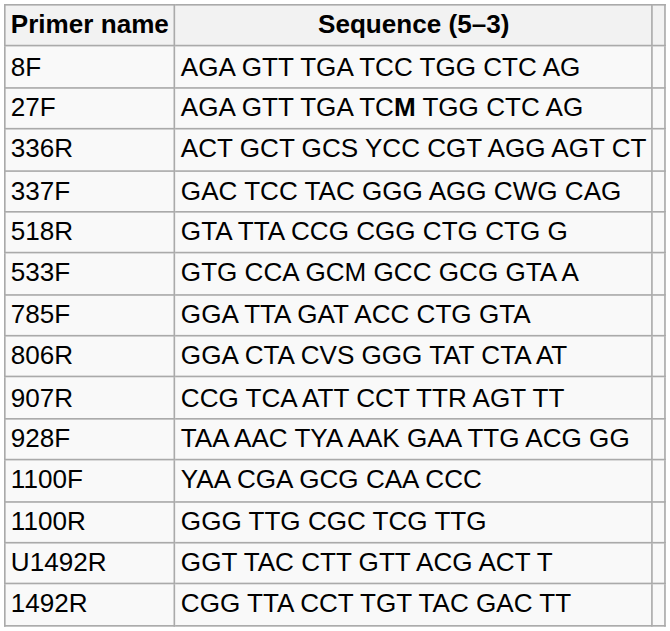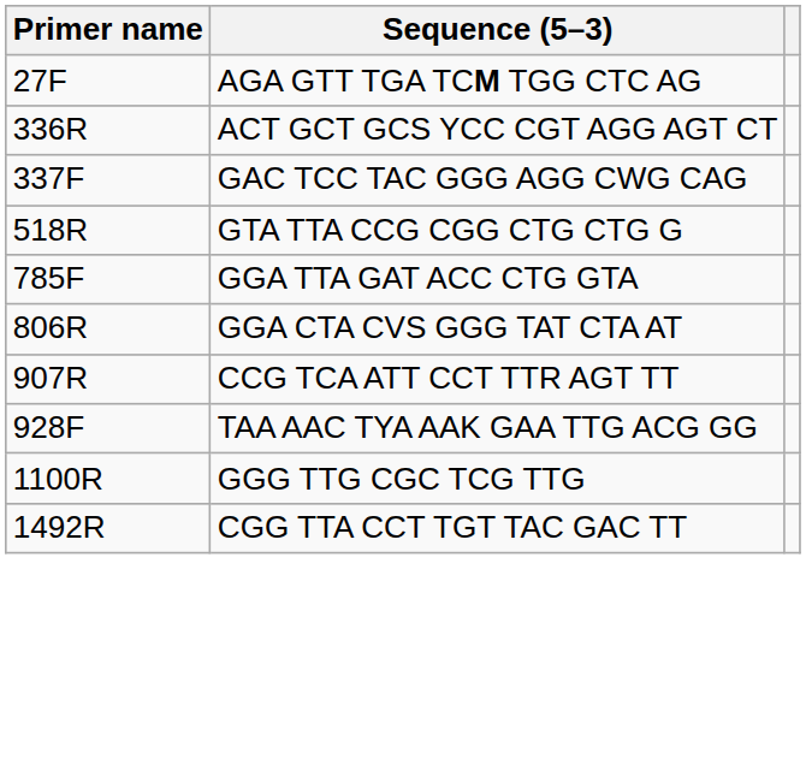 <table class="wikitable">
 <tr>
 <th>Primer name</th>
 <th>Sequence (5–3)</th>
 <th></th>
-</tr>
-<tr>
-<td>8F</td>
-<td>AGA GTT TGA TCC TGG CTC AG</td>
-<td></td>
 </tr>
 <tr>
 <td>27F</td>
 <td>AGA GTT TGA TC<strong>M</strong> TGG CTC AG</td>
 <td></td>
 </tr>
 <tr>
 <td>336R</td>
 <td>ACT GCT GCS YCC CGT AGG AGT CT</td>
 <td></td>
 </tr>
 <tr>
 <td>337F</td>
 <td>GAC TCC TAC GGG AGG CWG CAG</td>
 <td></td>
 </tr>
 <tr>
 <td>518R</td>
 <td>GTA TTA CCG CGG CTG CTG G</td>
-<td></td>
-</tr>
-<tr>
-<td>533F</td>
-<td>GTG CCA GCM GCC GCG GTA A</td>
 <td></td>
 </tr>
 <tr>
 <td>785F</td>
 <td>GGA TTA GAT ACC CTG GTA</td>
 <td></td>
 </tr>
 <tr>
 <td>806R</td>
 <td>GGA CTA CVS GGG TAT CTA AT</td>
 <td></td>
 </tr>
 <tr>
 <td>907R</td>
 <td>CCG TCA ATT CCT TTR AGT TT</td>
 <td></td>
 </tr>
 <tr>
 <td>928F</td>
 <td>TAA AAC TYA AAK GAA TTG ACG GG</td>
 <td></td>
 </tr>
 <tr>
-<td>1100F</td>
-<td>YAA CGA GCG CAA CCC</td>
-<td></td>
-</tr>
-<tr>
 <td>1100R</td>
 <td>GGG TTG CGC TCG TTG</td>
-<td></td>
-</tr>
-<tr>
-<td>U1492R</td>
-<td>GGT TAC CTT GTT ACG ACT T</td>
 <td></td>
 </tr>
 <tr>
 <td>1492R</td>
 <td>CGG TTA CCT TGT TAC GAC TT</td>
 <td></td>
 </tr>
 </table>
